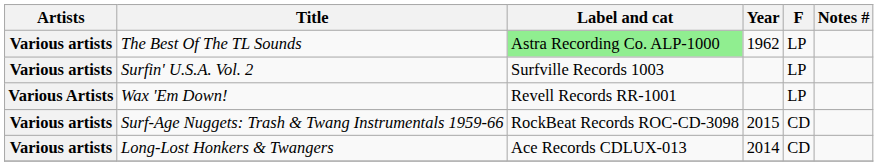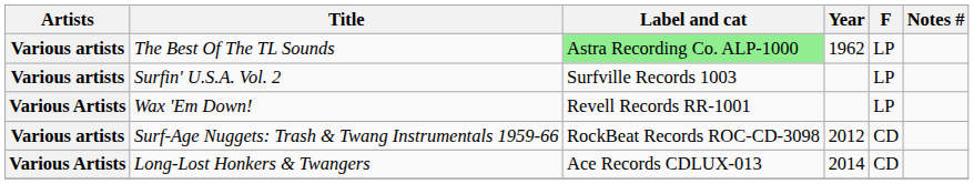 <table class="wikitable plainrowheaders sortable">
 <tr>
 <th scope="col">Artists</th>
 <th scope="col">Title</th>
 <th scope="col">Label and cat</th>
 <th scope="col">Year</th>
 <th scope="col">F</th>
 <th scope="col" class="unsortable">Notes #</th>
 </tr>
 <tr>
 <th scope="row">Various artists</th>
 <td><em>The Best Of The TL Sounds</em></td>
 <td style="background: lightgreen;">Astra Recording Co. ALP-1000</td>
 <td>1962</td>
 <td>LP</td>
 <td></td>
 </tr>
 <tr>
 <th scope="row">Various artists</th>
 <td><em>Surfin' U.S.A. Vol. 2</em></td>
 <td>Surfville Records 1003</td>
 <td></td>
 <td>LP</td>
 <td></td>
 </tr>
 <tr>
 <th scope="row">Various Artists</th>
 <td><em>Wax 'Em Down!</em></td>
 <td>Revell Records RR-1001</td>
 <td></td>
 <td>LP</td>
 <td></td>
 </tr>
 <tr>
 <th scope="row">Various artists</th>
 <td><em>Surf-Age Nuggets: Trash & Twang Instrumentals 1959-66</em></td>
 <td>RockBeat Records  ROC-CD-3098</td>
-<td>2015</td>
+<td>2012</td>
 <td>CD</td>
 <td></td>
 </tr>
 <tr>
-<th scope="row">Various artists</th>
+<th scope="row">Various Artists</th>
 <td><em>Long-Lost Honkers & Twangers</em></td>
 <td>Ace Records CDLUX-013</td>
 <td>2014</td>
 <td>CD</td>
 <td></td>
 </tr>
 <tr>
 </tr>
 </table>
